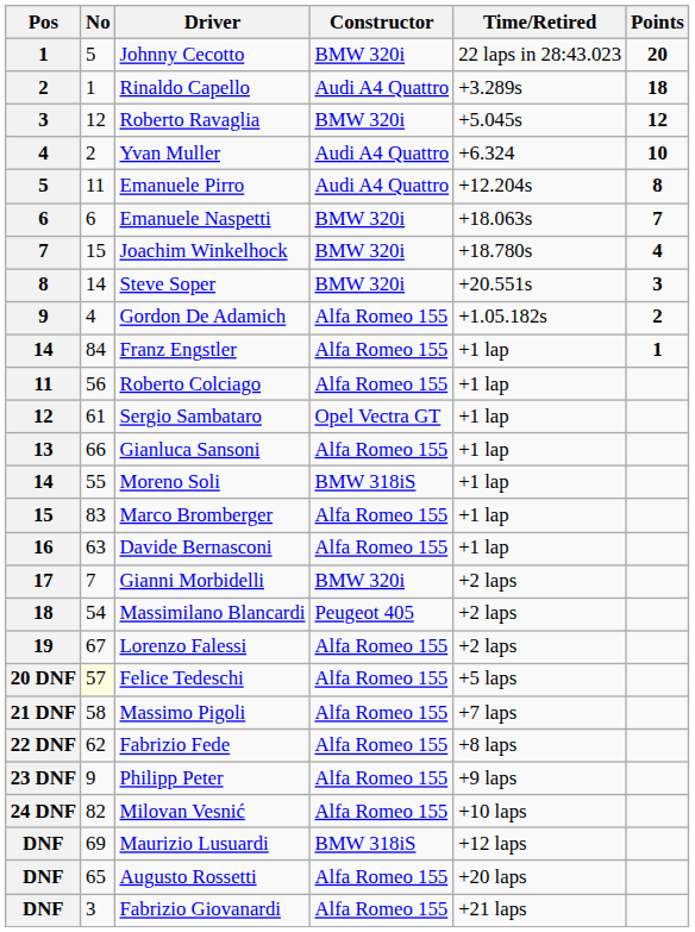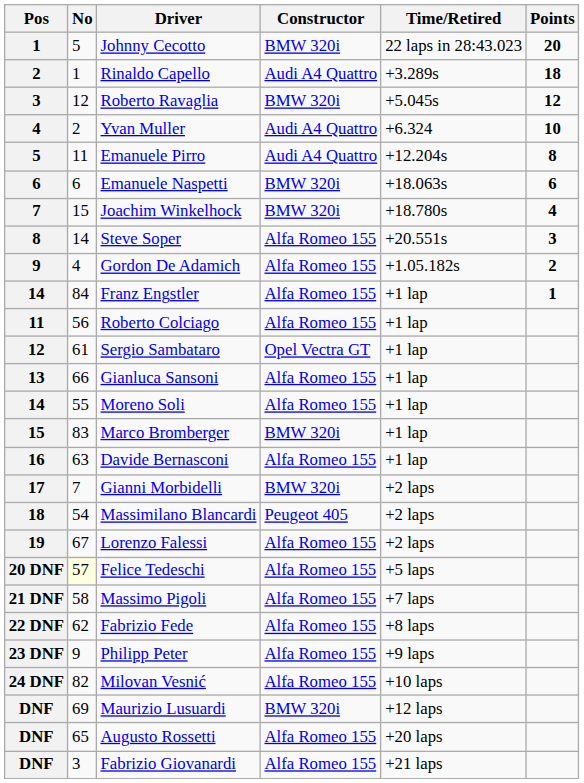 <table class="wikitable" style="font-size: 80%;">
 <tr>
 <th>Pos</th>
 <th>No</th>
 <th>Driver</th>
 <th>Constructor</th>
 <th>Time/Retired</th>
 <th>Points</th>
 </tr>
 <tr>
 <th>1</th>
 <td>5</td>
 <td> <a href='#'>Johnny Cecotto</a></td>
 <td><a href='#'>BMW 320i</a></td>
 <td>22 laps in 28:43.023</td>
 <td align=center><strong>20</strong></td>
 </tr>
 <tr>
 <th>2</th>
 <td>1</td>
 <td> <a href='#'>Rinaldo Capello</a></td>
 <td><a href='#'>Audi A4 Quattro</a></td>
 <td>+3.289s</td>
 <td align=center><strong>18</strong></td>
 </tr>
 <tr>
 <th>3</th>
 <td>12</td>
 <td> <a href='#'>Roberto Ravaglia</a></td>
 <td><a href='#'>BMW 320i</a></td>
 <td>+5.045s</td>
 <td align=center><strong>12</strong></td>
 </tr>
 <tr>
 <th>4</th>
 <td>2</td>
 <td> <a href='#'>Yvan Muller</a></td>
 <td><a href='#'>Audi A4 Quattro</a></td>
 <td>+6.324</td>
 <td align=center><strong>10</strong></td>
 </tr>
 <tr>
 <th>5</th>
 <td>11</td>
 <td> <a href='#'>Emanuele Pirro</a></td>
 <td><a href='#'>Audi A4 Quattro</a></td>
 <td>+12.204s</td>
 <td align=center><strong>8</strong></td>
 </tr>
 <tr>
 <th>6</th>
 <td>6</td>
 <td> <a href='#'>Emanuele Naspetti</a></td>
 <td><a href='#'>BMW 320i</a></td>
 <td>+18.063s</td>
-<td align=center><strong>7</strong></td>
+<td align=center><strong>6</strong></td>
 </tr>
 <tr>
 <th>7</th>
 <td>15</td>
 <td> <a href='#'>Joachim Winkelhock</a></td>
 <td><a href='#'>BMW 320i</a></td>
 <td>+18.780s</td>
 <td align=center><strong>4</strong></td>
 </tr>
 <tr>
 <th>8</th>
 <td>14</td>
 <td> <a href='#'>Steve Soper</a></td>
-<td><a href='#'>BMW 320i</a></td>
+<td><a href='#'>Alfa Romeo 155</a></td>
 <td>+20.551s</td>
 <td align=center><strong>3</strong></td>
 </tr>
 <tr>
 <th>9</th>
 <td>4</td>
 <td> <a href='#'>Gordon De Adamich</a></td>
 <td><a href='#'>Alfa Romeo 155</a></td>
 <td>+1.05.182s</td>
 <td align=center><strong>2</strong></td>
 </tr>
 <tr>
 <th>14</th>
 <td>84</td>
 <td> <a href='#'>Franz Engstler</a></td>
 <td><a href='#'>Alfa Romeo 155</a></td>
 <td>+1 lap</td>
 <td align=center><strong>1</strong></td>
 </tr>
 <tr>
 <th>11</th>
 <td>56</td>
 <td> <a href='#'>Roberto Colciago</a></td>
 <td><a href='#'>Alfa Romeo 155</a></td>
 <td>+1 lap</td>
 <td></td>
 </tr>
 <tr>
 <th>12</th>
 <td>61</td>
 <td> <a href='#'>Sergio Sambataro</a></td>
 <td><a href='#'> Opel Vectra GT</a></td>
 <td>+1 lap</td>
 <td></td>
 </tr>
 <tr>
 <th>13</th>
 <td>66</td>
 <td> <a href='#'>Gianluca Sansoni</a></td>
 <td><a href='#'>Alfa Romeo 155</a></td>
 <td>+1 lap</td>
 <td></td>
 </tr>
 <tr>
 <th>14</th>
 <td>55</td>
 <td> <a href='#'>Moreno Soli</a></td>
-<td><a href='#'>BMW 318iS</a></td>
+<td><a href='#'>Alfa Romeo 155</a></td>
 <td>+1 lap</td>
 <td></td>
 </tr>
 <tr>
 <th>15</th>
 <td>83</td>
 <td> <a href='#'>Marco Bromberger</a></td>
-<td><a href='#'>Alfa Romeo 155</a></td>
+<td><a href='#'>BMW 320i</a></td>
 <td>+1 lap</td>
 <td></td>
 </tr>
 <tr>
 <th>16</th>
 <td>63</td>
 <td> <a href='#'>Davide Bernasconi</a></td>
 <td><a href='#'>Alfa Romeo 155</a></td>
 <td>+1 lap</td>
 <td></td>
 </tr>
 <tr>
 <th>17</th>
 <td>7</td>
 <td> <a href='#'>Gianni Morbidelli</a></td>
 <td><a href='#'>BMW 320i</a></td>
 <td>+2 laps</td>
 <td></td>
 </tr>
 <tr>
 <th>18</th>
 <td>54</td>
 <td> <a href='#'>Massimilano Blancardi</a></td>
 <td><a href='#'>Peugeot 405</a></td>
 <td>+2 laps</td>
 <td></td>
 </tr>
 <tr>
 <th>19</th>
 <td>67</td>
 <td> <a href='#'>Lorenzo Falessi</a></td>
 <td><a href='#'>Alfa Romeo 155</a></td>
 <td>+2 laps</td>
 <td></td>
 </tr>
 <tr>
 <th>20 DNF</th>
 <td style="background: lightyellow;">57</td>
 <td> <a href='#'>Felice Tedeschi</a></td>
 <td><a href='#'>Alfa Romeo 155</a></td>
 <td>+5 laps</td>
 <td></td>
 </tr>
 <tr>
 <th>21 DNF</th>
 <td>58</td>
 <td> <a href='#'>Massimo Pigoli</a></td>
 <td><a href='#'>Alfa Romeo 155</a></td>
 <td>+7 laps</td>
 <td></td>
 </tr>
 <tr>
 <th>22 DNF</th>
 <td>62</td>
 <td> <a href='#'>Fabrizio Fede</a></td>
 <td><a href='#'>Alfa Romeo 155</a></td>
 <td>+8 laps</td>
 <td></td>
 </tr>
 <tr>
 <th>23 DNF</th>
 <td>9</td>
 <td> <a href='#'>Philipp Peter</a></td>
 <td><a href='#'>Alfa Romeo 155</a></td>
 <td>+9 laps</td>
 <td></td>
 </tr>
 <tr>
 <th>24 DNF</th>
 <td>82</td>
 <td> <a href='#'>Milovan Vesnić</a></td>
 <td><a href='#'>Alfa Romeo 155</a></td>
 <td>+10 laps</td>
 <td></td>
 </tr>
 <tr>
 <th>DNF</th>
 <td>69</td>
 <td> <a href='#'>Maurizio Lusuardi</a></td>
-<td><a href='#'>BMW 318iS</a></td>
+<td><a href='#'>BMW 320i</a></td>
 <td>+12 laps</td>
 <td></td>
 </tr>
 <tr>
 <th>DNF</th>
 <td>65</td>
 <td> <a href='#'>Augusto Rossetti</a></td>
 <td><a href='#'>Alfa Romeo 155</a></td>
 <td>+20 laps</td>
 <td></td>
 </tr>
 <tr>
 <th>DNF</th>
 <td>3</td>
 <td> <a href='#'>Fabrizio Giovanardi</a></td>
 <td><a href='#'>Alfa Romeo 155</a></td>
 <td>+21 laps</td>
 <td></td>
 </tr>
 <tr>
 </tr>
 </table>
